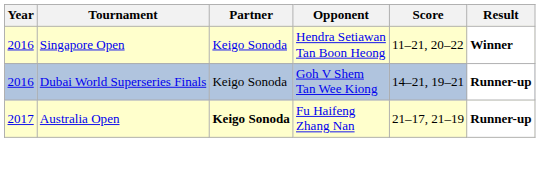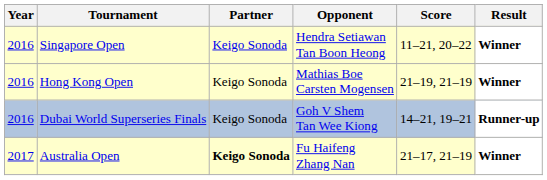 <table class="sortable wikitable" style="font-size: 90%;">
 <tr>
 <th>Year</th>
 <th>Tournament</th>
 <th>Partner</th>
 <th>Opponent</th>
 <th>Score</th>
 <th>Result</th>
 </tr>
 <tr style="background:#FFFFCC">
 <td align="center"><a href='#'>2016</a></td>
 <td align="left"><a href='#'>Singapore Open</a></td>
 <td align="left"> <a href='#'>Keigo Sonoda</a></td>
 <td align="left"> <a href='#'>Hendra Setiawan</a><br> <a href='#'>Tan Boon Heong</a></td>
 <td align="left">11–21, 20–22</td>
 <td style="text-align:left; background:white"> <strong>Winner</strong></td>
 </tr>
+<tr style="background:#FFFFCC">
+<td align="center"><a href='#'>2016</a></td>
+<td align="left"><a href='#'>Hong Kong Open</a></td>
+<td align="left"> Keigo Sonoda</td>
+<td align="left"> <a href='#'>Mathias Boe</a><br> <a href='#'>Carsten Mogensen</a></td>
+<td align="left">21–19, 21–19</td>
+<td style="text-align:left; background:white"> <strong>Winner</strong></td>
+</tr>
 <tr style="background:#B0C4DE">
 <td align="center"><a href='#'>2016</a></td>
 <td align="left"><a href='#'>Dubai World Superseries Finals</a></td>
 <td align="left"> Keigo Sonoda</td>
 <td align="left"> <a href='#'>Goh V Shem</a><br> <a href='#'>Tan Wee Kiong</a></td>
 <td align="left">14–21, 19–21</td>
 <td style="text-align:left; background:white"> <strong>Runner-up</strong></td>
 </tr>
 <tr style="background:#FFFFCC">
 <td align="center"><a href='#'>2017</a></td>
 <td align="left"><a href='#'>Australia Open</a></td>
 <td align="left"><strong> Keigo Sonoda</strong></td>
 <td align="left"> <a href='#'>Fu Haifeng</a><br> <a href='#'>Zhang Nan</a></td>
 <td align="left">21–17, 21–19</td>
-<td style="text-align:left; background:white"> <strong>Runner-up</strong></td>
+<td style="text-align:left; background:white"> <strong>Winner</strong></td>
 </tr>
 </table>
